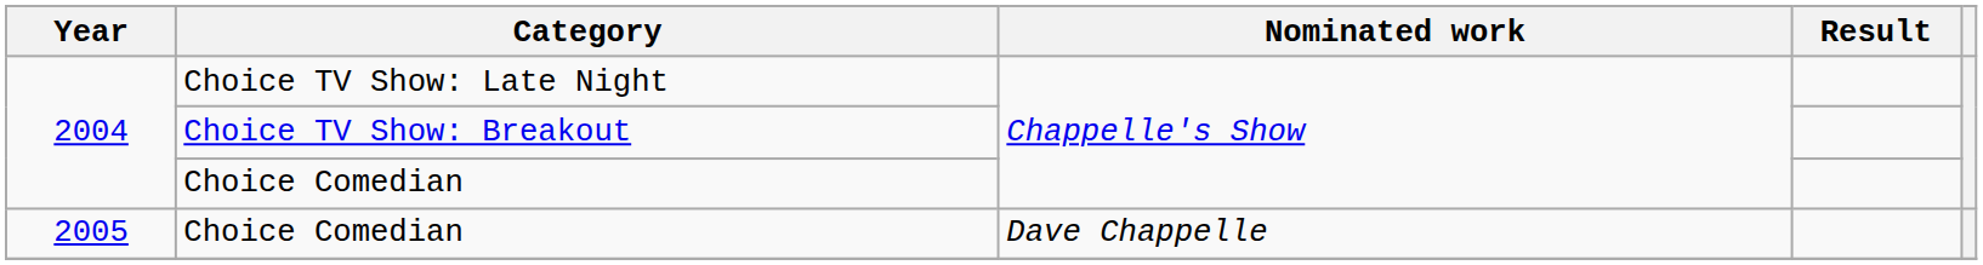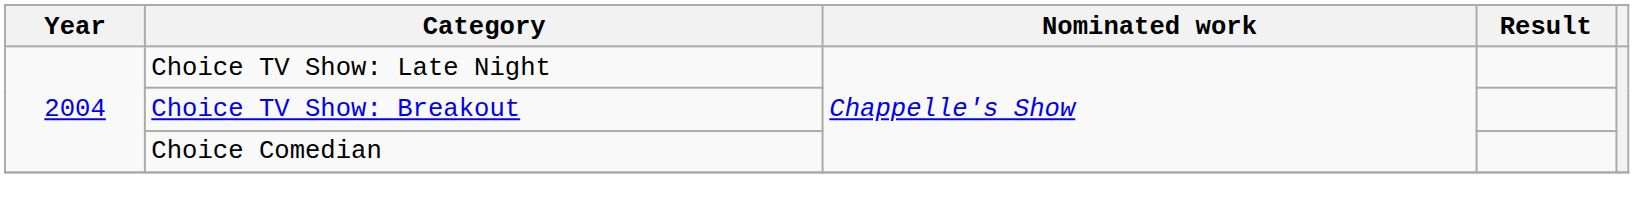 <table class=wikitable>
 <tr>
 <th scope="col" style="width:5em;">Year</th>
 <th scope="col" style="width:26em;">Category</th>
 <th scope="col" style="width:25em;">Nominated work</th>
 <th scope="col" style="width:5em;">Result</th>
 <th></th>
 </tr>
 <tr>
 <td style="text-align:center;", rowspan="3"><a href='#'>2004</a></td>
 <td>Choice TV Show: Late Night</td>
 <td rowspan=3><em><a href='#'>Chappelle's Show</a></em></td>
 <td></td>
 <th style="text-align:center;" rowspan="3"></th>
 </tr>
 <tr>
 <td><a href='#'>Choice TV Show: Breakout</a></td>
 <td></td>
 </tr>
 <tr>
 <td>Choice Comedian</td>
 <td></td>
 </tr>
 <tr>
-<td style="text-align:center;"><a href='#'>2005</a></td>
-<td>Choice Comedian</td>
-<td><em>Dave Chappelle</em></td>
-<td></td>
-<th style="text-align:center;"></th>
-</tr>
-<tr>
 </tr>
 </table>
